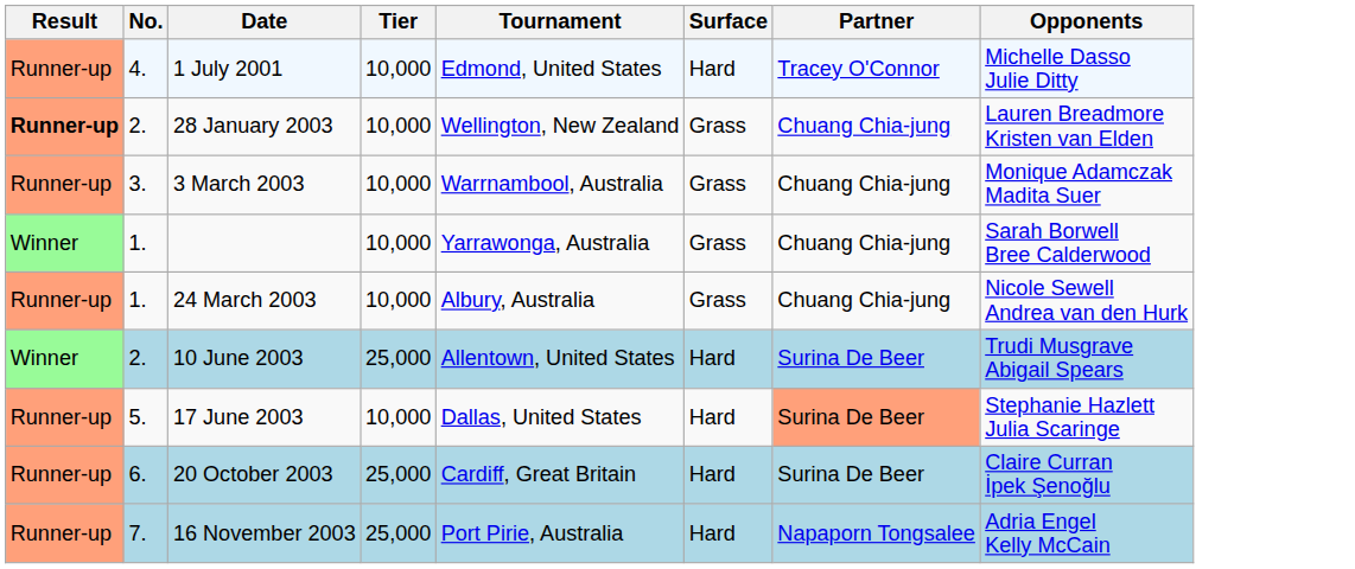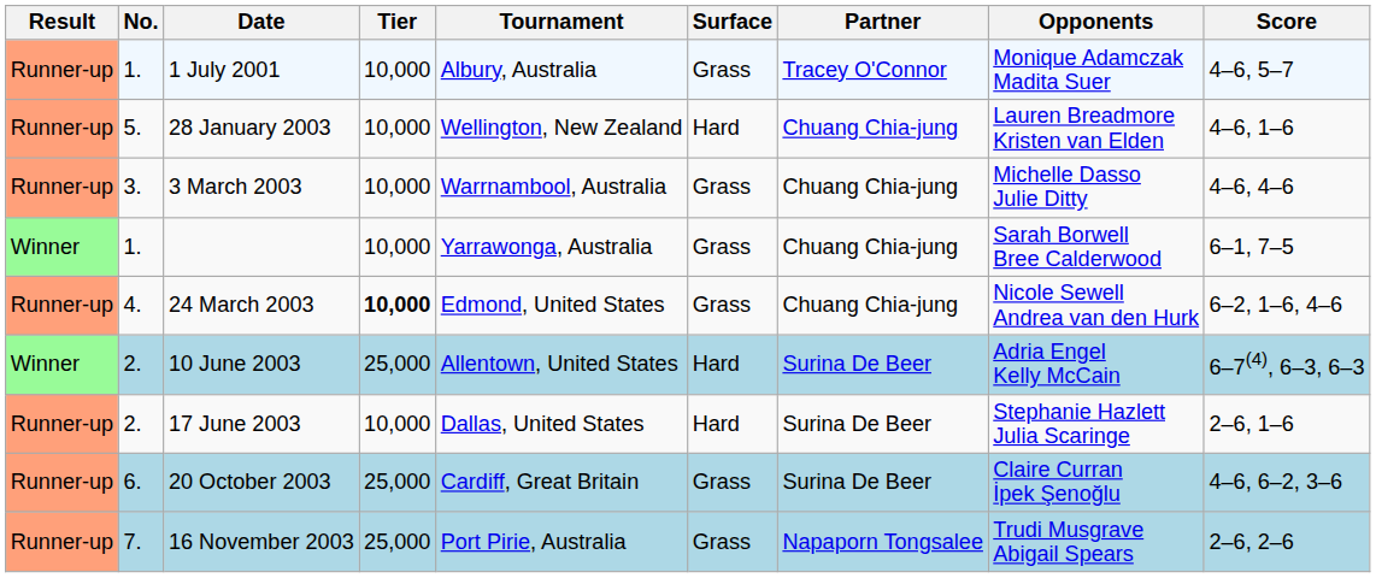 <table class="sortable wikitable">
 <tr>
 <th>Result</th>
 <th>No.</th>
 <th>Date</th>
 <th>Tier</th>
 <th>Tournament</th>
 <th>Surface</th>
 <th>Partner</th>
 <th>Opponents</th>
+<th class="unsortable">Score</th>
 </tr>
 <tr style="background:#f0f8ff;">
 <td style="background:#ffa07a;">Runner-up</td>
-<td>4.</td>
+<td>1.</td>
 <td>1 July 2001</td>
 <td>10,000</td>
-<td><a href='#'>Edmond</a>, United States</td>
-<td>Hard</td>
+<td><a href='#'>Albury</a>, Australia</td>
+<td>Grass</td>
 <td> <a href='#'>Tracey O'Connor</a></td>
-<td> <a href='#'>Michelle Dasso</a> <br>  <a href='#'>Julie Ditty</a></td>
+<td> <a href='#'>Monique Adamczak</a> <br>  <a href='#'>Madita Suer</a></td>
+<td>4–6, 5–7</td>
 </tr>
 <tr>
-<td style="background:#ffa07a;"><strong>Runner-up</strong></td>
-<td>2.</td>
+<td style="background:#ffa07a;">Runner-up</td>
+<td>5.</td>
 <td>28 January 2003</td>
 <td>10,000</td>
 <td><a href='#'>Wellington</a>, New Zealand</td>
-<td>Grass</td>
+<td>Hard</td>
 <td> <a href='#'>Chuang Chia-jung</a></td>
 <td> <a href='#'>Lauren Breadmore</a> <br>  <a href='#'>Kristen van Elden</a></td>
+<td>4–6, 1–6</td>
 </tr>
 <tr>
 <td style="background:#ffa07a;">Runner-up</td>
 <td>3.</td>
 <td>3 March 2003</td>
 <td>10,000</td>
 <td><a href='#'>Warrnambool</a>, Australia</td>
 <td>Grass</td>
 <td> Chuang Chia-jung</td>
-<td> <a href='#'>Monique Adamczak</a> <br>  <a href='#'>Madita Suer</a></td>
+<td> <a href='#'>Michelle Dasso</a> <br>  <a href='#'>Julie Ditty</a></td>
+<td>4–6, 4–6</td>
 </tr>
 <tr>
 <td bgcolor="98FB98">Winner</td>
 <td>1.</td>
 <td></td>
 <td>10,000</td>
 <td><a href='#'>Yarrawonga</a>, Australia</td>
 <td>Grass</td>
 <td> Chuang Chia-jung</td>
 <td> <a href='#'>Sarah Borwell</a> <br>  <a href='#'>Bree Calderwood</a></td>
+<td>6–1, 7–5</td>
 </tr>
 <tr>
 <td style="background:#ffa07a;">Runner-up</td>
-<td>1.</td>
+<td>4.</td>
 <td>24 March 2003</td>
-<td>10,000</td>
-<td><a href='#'>Albury</a>, Australia</td>
+<td><strong>10,000</strong></td>
+<td><a href='#'>Edmond</a>, United States</td>
 <td>Grass</td>
 <td> Chuang Chia-jung</td>
 <td> <a href='#'>Nicole Sewell</a> <br>  <a href='#'>Andrea van den Hurk</a></td>
+<td>6–2, 1–6, 4–6</td>
 </tr>
 <tr style="background:lightblue;">
 <td bgcolor=98FB98>Winner</td>
 <td>2.</td>
 <td>10 June 2003</td>
 <td>25,000</td>
 <td><a href='#'>Allentown</a>, United States</td>
 <td>Hard</td>
 <td> <a href='#'>Surina De Beer</a></td>
-<td> <a href='#'>Trudi Musgrave</a> <br>  <a href='#'>Abigail Spears</a></td>
+<td> <a href='#'>Adria Engel</a> <br>  <a href='#'>Kelly McCain</a></td>
+<td>6–7<sup>(4)</sup>, 6–3, 6–3</td>
 </tr>
 <tr>
 <td style="background:#ffa07a;">Runner-up</td>
-<td>5.</td>
+<td>2.</td>
 <td>17 June 2003</td>
 <td>10,000</td>
 <td><a href='#'>Dallas</a>, United States</td>
 <td>Hard</td>
-<td style="background: lightsalmon;"> Surina De Beer</td>
+<td> Surina De Beer</td>
 <td> <a href='#'>Stephanie Hazlett</a> <br>  <a href='#'>Julia Scaringe</a></td>
+<td>2–6, 1–6</td>
 </tr>
 <tr style="background:lightblue;">
 <td style="background:#ffa07a;">Runner-up</td>
 <td>6.</td>
 <td>20 October 2003</td>
 <td>25,000</td>
 <td><a href='#'>Cardiff</a>, Great Britain</td>
-<td>Hard</td>
+<td>Grass</td>
 <td> Surina De Beer</td>
 <td> <a href='#'>Claire Curran</a> <br>  <a href='#'>İpek Şenoğlu</a></td>
+<td>4–6, 6–2, 3–6</td>
 </tr>
 <tr style="background:lightblue;">
 <td bgcolor="FFA07A">Runner-up</td>
 <td>7.</td>
 <td>16 November 2003</td>
 <td>25,000</td>
 <td><a href='#'>Port Pirie</a>, Australia</td>
-<td>Hard</td>
+<td>Grass</td>
 <td> <a href='#'>Napaporn Tongsalee</a></td>
-<td> <a href='#'>Adria Engel</a> <br>  <a href='#'>Kelly McCain</a></td>
+<td> <a href='#'>Trudi Musgrave</a> <br>  <a href='#'>Abigail Spears</a></td>
+<td>2–6, 2–6</td>
 </tr>
 </table>
